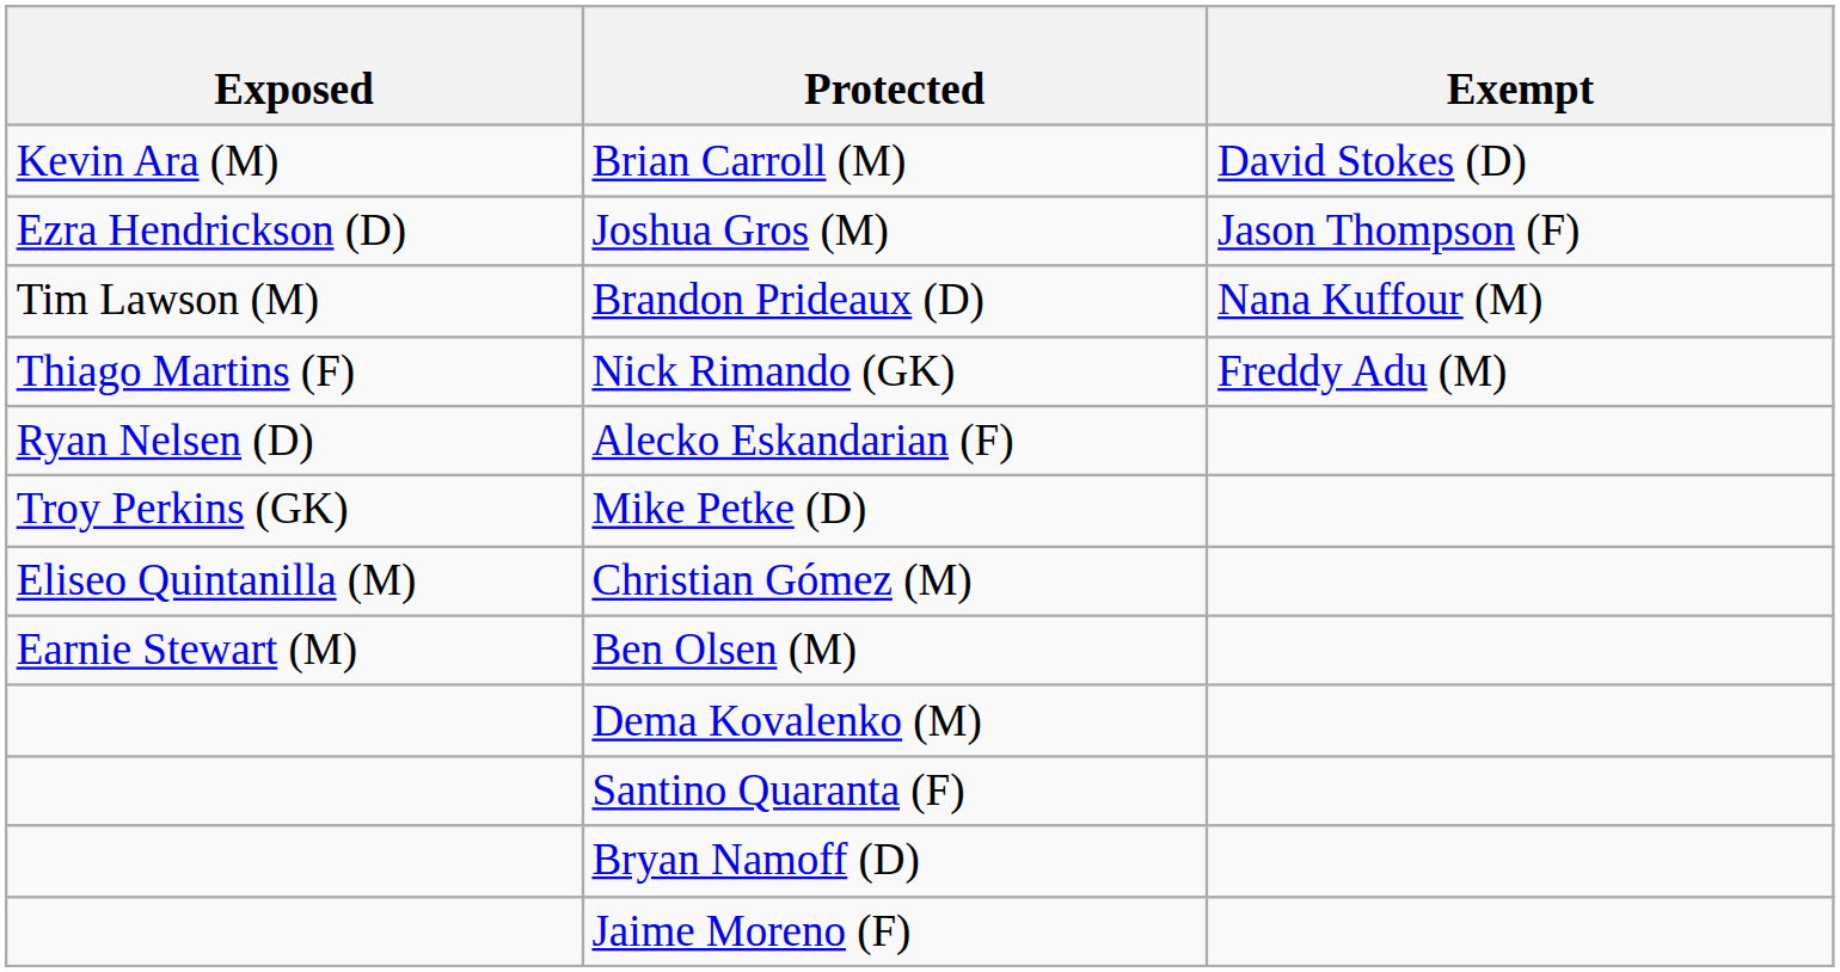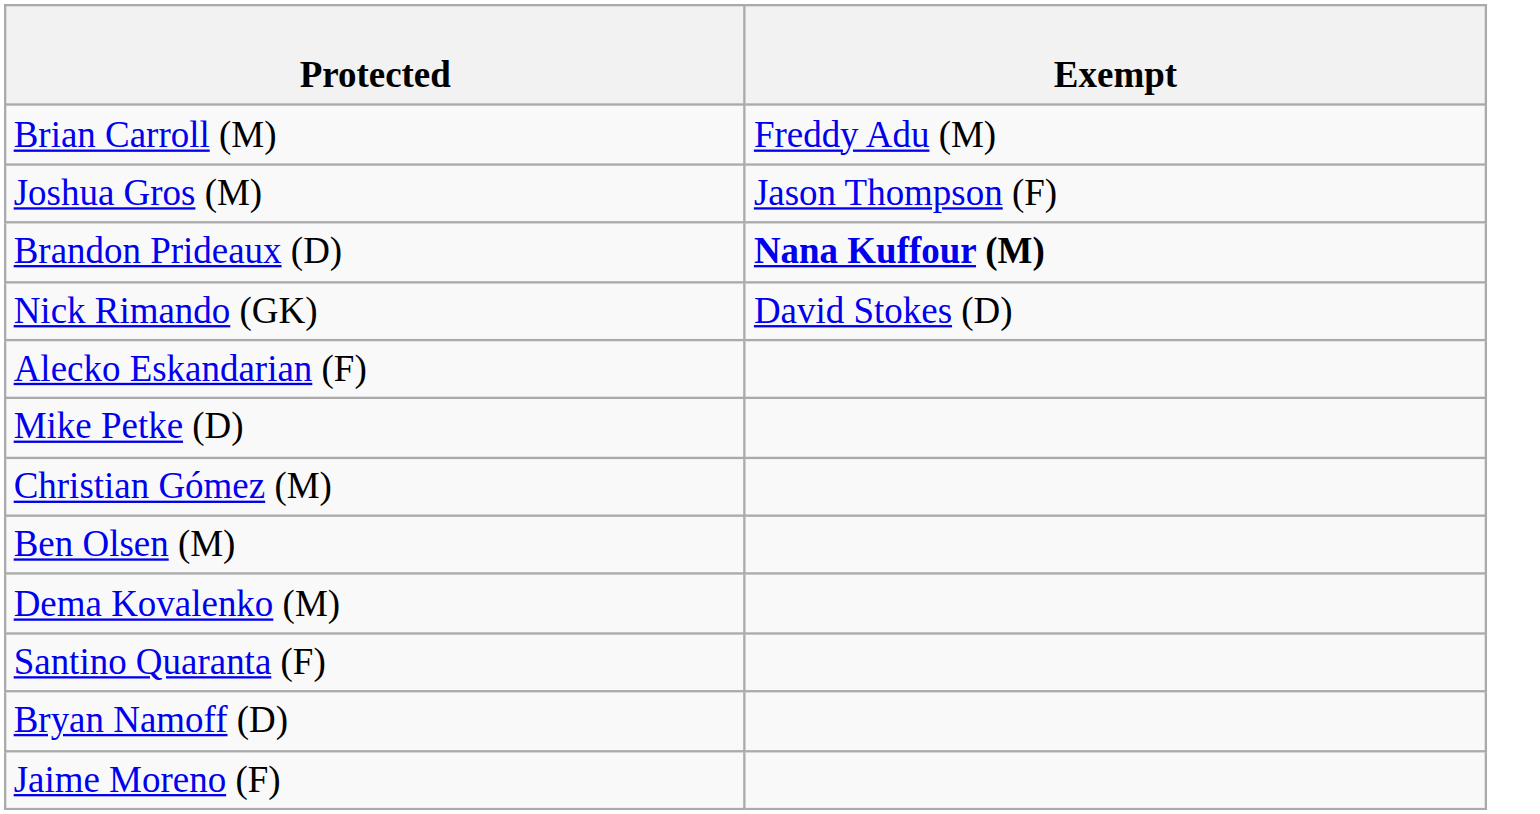 <table class="wikitable">
 <tr>
-<th style="width:23%"><br>Exposed</th>
 <th style="width:25%"><br>Protected</th>
 <th style="width:25%"><br>Exempt</th>
 </tr>
 <tr>
-<td><a href='#'>Kevin Ara</a> (M)</td>
 <td><a href='#'>Brian Carroll</a> (M)</td>
-<td><a href='#'>David Stokes</a> (D)</td>
+<td><a href='#'>Freddy Adu</a> (M)</td>
 </tr>
 <tr>
-<td><a href='#'>Ezra Hendrickson</a> (D)</td>
 <td><a href='#'>Joshua Gros</a> (M)</td>
 <td><a href='#'>Jason Thompson</a> (F)</td>
 </tr>
 <tr>
-<td>Tim Lawson (M)</td>
 <td><a href='#'>Brandon Prideaux</a> (D)</td>
-<td><a href='#'>Nana Kuffour</a> (M)</td>
+<td><strong><a href='#'>Nana Kuffour</a> (M)</strong></td>
 </tr>
 <tr>
-<td><a href='#'>Thiago Martins</a> (F)</td>
 <td><a href='#'>Nick Rimando</a> (GK)</td>
-<td><a href='#'>Freddy Adu</a> (M)</td>
+<td><a href='#'>David Stokes</a> (D)</td>
 </tr>
 <tr>
-<td><a href='#'>Ryan Nelsen</a> (D)</td>
 <td><a href='#'>Alecko Eskandarian</a> (F)</td>
 <td></td>
 </tr>
 <tr>
-<td><a href='#'>Troy Perkins</a> (GK)</td>
 <td><a href='#'>Mike Petke</a> (D)</td>
 <td></td>
 </tr>
 <tr>
-<td><a href='#'>Eliseo Quintanilla</a> (M)</td>
 <td><a href='#'>Christian Gómez</a> (M)</td>
 <td></td>
 </tr>
 <tr>
-<td><a href='#'>Earnie Stewart</a> (M)</td>
 <td><a href='#'>Ben Olsen</a> (M)</td>
 <td></td>
 </tr>
 <tr>
-<td></td>
 <td><a href='#'>Dema Kovalenko</a> (M)</td>
 <td></td>
 </tr>
 <tr>
-<td></td>
 <td><a href='#'>Santino Quaranta</a> (F)</td>
 <td></td>
 </tr>
 <tr>
-<td></td>
 <td><a href='#'>Bryan Namoff</a> (D)</td>
 <td></td>
 </tr>
 <tr>
-<td></td>
 <td><a href='#'>Jaime Moreno</a> (F)</td>
 <td></td>
 </tr>
 </table>
